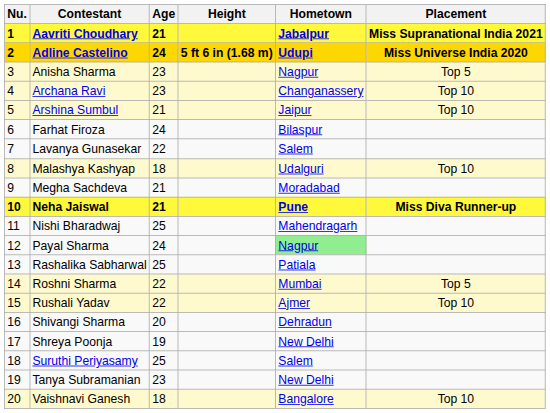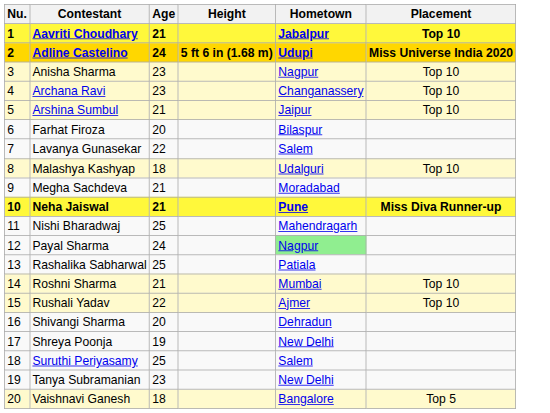 <table class="wikitable sortable" style="font-size:95%;">
 <tr>
 <th scope="col";>Nu.</th>
 <th scope="col">Contestant</th>
 <th scope="col">Age</th>
 <th scope="col">Height</th>
 <th scope="col">Hometown</th>
 <th scope="col">Placement</th>
 </tr>
 <tr style="background-color:#FFF83B ; font-weight: bold">
 <td>1</td>
 <td><a href='#'>Aavriti Choudhary</a></td>
 <td>21</td>
 <td></td>
 <td><a href='#'>Jabalpur</a></td>
-<td align="center">Miss Supranational India 2021</td>
+<td align="center">Top 10</td>
 </tr>
 <tr style="background-color:gold ; font-weight: bold">
 <td>2</td>
 <td><a href='#'>Adline Castelino</a></td>
 <td>24</td>
 <td>5 ft 6 in (1.68 m)</td>
 <td><a href='#'>Udupi</a></td>
 <td align="center">Miss Universe India 2020</td>
 </tr>
 <tr style="background-color:#FFFACD">
 <td>3</td>
 <td>Anisha Sharma</td>
 <td>23</td>
 <td></td>
 <td><a href='#'>Nagpur</a></td>
-<td align="center">Top 5</td>
+<td align="center">Top 10</td>
 </tr>
 <tr style="background-color:#FFFACD">
 <td>4</td>
 <td><a href='#'>Archana Ravi</a></td>
 <td>23</td>
 <td></td>
 <td><a href='#'>Changanassery</a></td>
 <td align="center">Top 10</td>
 </tr>
 <tr style="background-color:#FFFACD">
 <td>5</td>
 <td><a href='#'>Arshina Sumbul</a></td>
 <td>21</td>
 <td></td>
 <td><a href='#'>Jaipur</a></td>
 <td align="center">Top 10</td>
 </tr>
 <tr>
 <td>6</td>
 <td>Farhat Firoza</td>
-<td>24</td>
+<td>20</td>
 <td></td>
 <td><a href='#'>Bilaspur</a></td>
 <td></td>
 </tr>
 <tr>
 <td>7</td>
 <td>Lavanya Gunasekar</td>
 <td>22</td>
 <td></td>
 <td><a href='#'>Salem</a></td>
 <td></td>
 </tr>
 <tr style="background-color:#FFFACD">
 <td>8</td>
 <td>Malashya Kashyap</td>
 <td>18</td>
 <td></td>
 <td><a href='#'>Udalguri</a></td>
 <td align="center">Top 10</td>
 </tr>
 <tr>
 <td>9</td>
 <td>Megha Sachdeva</td>
 <td>21</td>
 <td></td>
 <td><a href='#'>Moradabad</a></td>
 <td></td>
 </tr>
 <tr style="background-color:#FFF83B ; font-weight: bold">
 <td>10</td>
 <td>Neha Jaiswal</td>
 <td>21</td>
 <td></td>
 <td><a href='#'>Pune</a></td>
 <td align="center">Miss Diva Runner-up</td>
 </tr>
 <tr>
 <td>11</td>
 <td>Nishi Bharadwaj</td>
 <td>25</td>
 <td></td>
 <td><a href='#'>Mahendragarh</a></td>
 <td></td>
 </tr>
 <tr>
 <td>12</td>
 <td>Payal Sharma</td>
 <td>24</td>
 <td></td>
 <td style="background: lightgreen;"><a href='#'>Nagpur</a></td>
 <td></td>
 </tr>
 <tr>
 <td>13</td>
 <td>Rashalika Sabharwal</td>
 <td>25</td>
 <td></td>
 <td><a href='#'>Patiala</a></td>
 <td></td>
 </tr>
 <tr style="background-color:#FFFACD">
 <td>14</td>
 <td>Roshni Sharma</td>
-<td>22</td>
+<td>21</td>
 <td></td>
 <td><a href='#'>Mumbai</a></td>
-<td align="center">Top 5</td>
+<td align="center">Top 10</td>
 </tr>
 <tr style="background-color:#FFFACD">
 <td>15</td>
 <td>Rushali Yadav</td>
 <td>22</td>
 <td></td>
 <td><a href='#'>Ajmer</a></td>
 <td align="center">Top 10</td>
 </tr>
 <tr>
 <td>16</td>
 <td>Shivangi Sharma</td>
 <td>20</td>
 <td></td>
 <td><a href='#'>Dehradun</a></td>
 <td></td>
 </tr>
 <tr>
 <td>17</td>
 <td>Shreya Poonja</td>
 <td>19</td>
 <td></td>
 <td><a href='#'>New Delhi</a></td>
 <td></td>
 </tr>
 <tr>
 <td>18</td>
 <td><a href='#'>Suruthi Periyasamy</a></td>
 <td>25</td>
 <td></td>
 <td><a href='#'>Salem</a></td>
 <td></td>
 </tr>
 <tr>
 <td>19</td>
 <td>Tanya Subramanian</td>
 <td>23</td>
 <td></td>
 <td><a href='#'>New Delhi</a></td>
 <td></td>
 </tr>
 <tr style="background-color:#FFFACD">
 <td>20</td>
 <td>Vaishnavi Ganesh</td>
 <td>18</td>
 <td></td>
 <td><a href='#'>Bangalore</a></td>
-<td align="center">Top 10</td>
+<td align="center">Top 5</td>
 </tr>
 </table>
